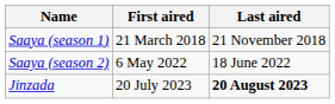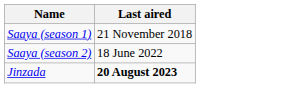 <table class="wikitable">
 <tr>
 <th>Name</th>
-<th>First aired</th>
 <th>Last aired</th>
 </tr>
 <tr>
 <td><em><a href='#'>Saaya (season 1)</a></em></td>
-<td>21 March 2018</td>
 <td>21 November 2018</td>
 </tr>
 <tr>
 <td><em><a href='#'>Saaya (season 2)</a></em></td>
-<td>6 May 2022</td>
 <td>18 June 2022</td>
 </tr>
 <tr>
 <td><em><a href='#'>Jinzada</a></em></td>
-<td>20 July 2023</td>
 <td><strong>20 August 2023</strong></td>
 </tr>
 </table>
